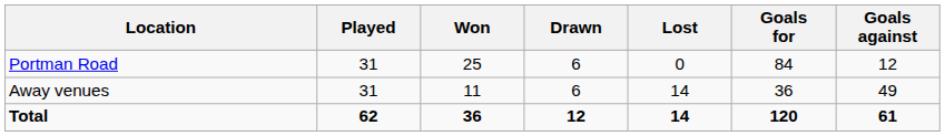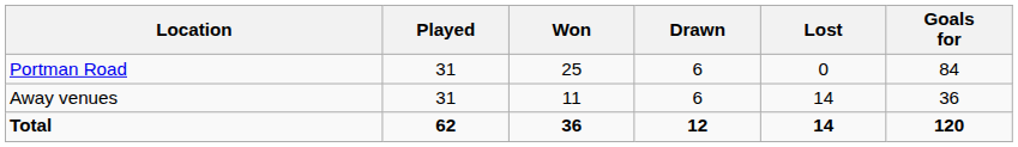 <table class="sortable wikitable" width=70%>
 <tr>
 <th width=30%>Location</th>
 <th width=10%>Played</th>
 <th width=10%>Won</th>
 <th width=10%>Drawn</th>
 <th width=10%>Lost</th>
 <th width=10%>Goals<br>for</th>
-<th width=10%>Goals<br>against</th>
 </tr>
 <tr>
 <td><a href='#'>Portman Road</a></td>
 <td align=center>31</td>
 <td align=center>25</td>
 <td align=center>6</td>
 <td align=center>0</td>
 <td align=center>84</td>
-<td align=center>12</td>
 </tr>
 <tr>
 <td>Away venues</td>
 <td align=center>31</td>
 <td align=center>11</td>
 <td align=center>6</td>
 <td align=center>14</td>
 <td align=center>36</td>
-<td align=center>49</td>
 </tr>
 <tr class="sortbottom">
 <td><strong>Total</strong></td>
 <td align=center><strong>62</strong></td>
 <td align=center><strong>36</strong></td>
 <td align=center><strong>12</strong></td>
 <td align=center><strong>14</strong></td>
 <td align=center><strong>120</strong></td>
-<td align=center><strong>61</strong></td>
 </tr>
 </table>
